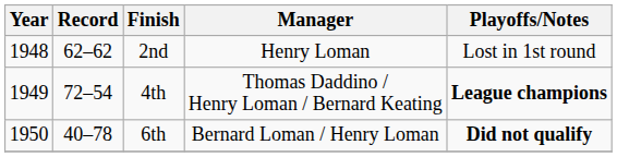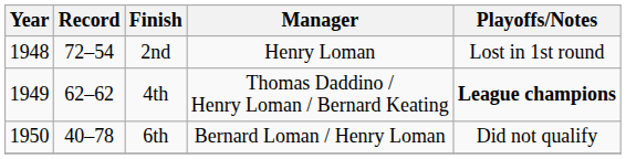 <table class="wikitable" style="text-align:center">
 <tr>
 <th>Year</th>
 <th>Record</th>
 <th>Finish</th>
 <th>Manager</th>
 <th>Playoffs/Notes</th>
 </tr>
 <tr>
 <td>1948</td>
-<td>62–62</td>
+<td>72–54</td>
 <td>2nd</td>
 <td>Henry Loman</td>
 <td>Lost in 1st round</td>
 </tr>
 <tr>
 <td>1949</td>
-<td>72–54</td>
+<td>62–62</td>
 <td>4th</td>
 <td>Thomas Daddino /<br>Henry Loman / Bernard Keating</td>
 <td><strong>League champions</strong></td>
 </tr>
 <tr>
 <td>1950</td>
 <td>40–78</td>
 <td>6th</td>
 <td>Bernard Loman / Henry Loman</td>
-<td><strong>Did not qualify</strong></td>
+<td>Did not qualify</td>
 </tr>
 <tr>
 </tr>
 </table>
